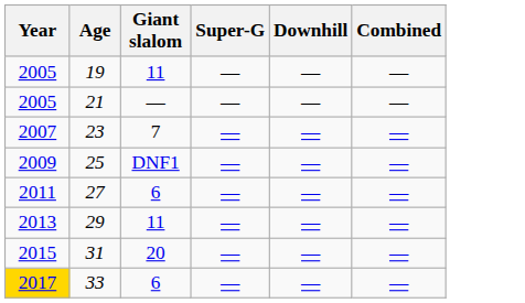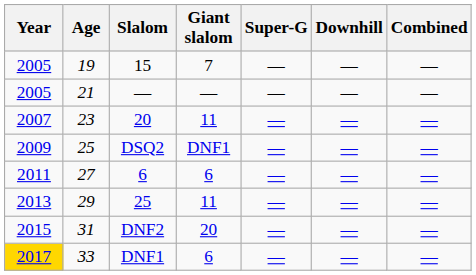 <table class=wikitable style="text-align:center">
 <tr>
 <th>  Year  </th>
 <th> Age </th>
+<th> Slalom </th>
 <th>Giant<br> slalom </th>
 <th>Super-G</th>
 <th>Downhill</th>
 <th>Combined</th>
 </tr>
 <tr>
 <td><a href='#'>2005</a></td>
 <td><em>19</em></td>
-<td><a href='#'>11</a></td>
+<td>15</td>
+<td>7</td>
 <td>—</td>
 <td>—</td>
 <td>—</td>
 </tr>
 <tr>
 <td><a href='#'>2005</a></td>
 <td><em>21</em></td>
 <td>—</td>
 <td>—</td>
 <td>—</td>
 <td>—</td>
+<td>—</td>
 </tr>
 <tr>
 <td><a href='#'>2007</a></td>
 <td><em>23</em></td>
-<td>7</td>
+<td><a href='#'>20</a></td>
+<td><a href='#'>11</a></td>
 <td><a href='#'>—</a></td>
 <td><a href='#'>—</a></td>
 <td><a href='#'>—</a></td>
 </tr>
 <tr>
 <td><a href='#'>2009</a></td>
 <td><em>25</em></td>
+<td><a href='#'>DSQ2</a></td>
 <td><a href='#'>DNF1</a></td>
 <td><a href='#'>—</a></td>
 <td><a href='#'>—</a></td>
 <td><a href='#'>—</a></td>
 </tr>
 <tr>
 <td><a href='#'>2011</a></td>
 <td><em>27</em></td>
 <td><a href='#'>6</a></td>
+<td><a href='#'>6</a></td>
 <td><a href='#'>—</a></td>
 <td><a href='#'>—</a></td>
 <td><a href='#'>—</a></td>
 </tr>
 <tr>
 <td><a href='#'>2013</a></td>
 <td><em>29</em></td>
+<td><a href='#'>25</a></td>
 <td><a href='#'>11</a></td>
 <td><a href='#'>—</a></td>
 <td><a href='#'>—</a></td>
 <td><a href='#'>—</a></td>
 </tr>
 <tr>
 <td><a href='#'>2015</a></td>
 <td><em>31</em></td>
+<td><a href='#'>DNF2</a></td>
 <td><a href='#'>20</a></td>
 <td><a href='#'>—</a></td>
 <td><a href='#'>—</a></td>
 <td><a href='#'>—</a></td>
 </tr>
 <tr>
 <td style="background: gold;"><a href='#'>2017</a></td>
 <td><em>33</em></td>
+<td><a href='#'>DNF1</a></td>
 <td><a href='#'>6</a></td>
 <td><a href='#'>—</a></td>
 <td><a href='#'>—</a></td>
 <td><a href='#'>—</a></td>
 </tr>
 </table>
